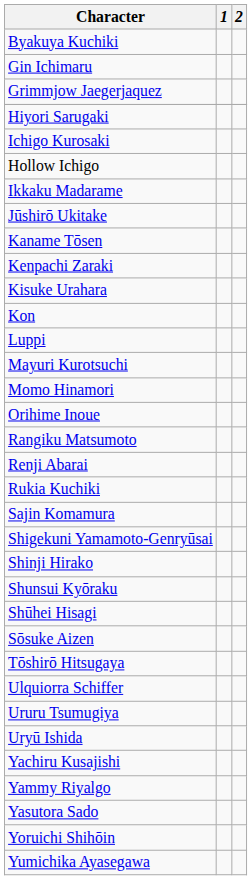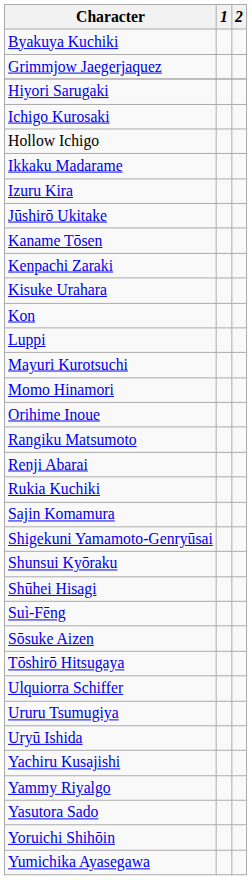 <table class="wikitable sortable">
 <tr>
 <th>Character</th>
 <th><em>1</em></th>
 <th><em>2</em></th>
 </tr>
 <tr>
 <td><a href='#'>Byakuya Kuchiki</a></td>
-<td></td>
-<td></td>
-</tr>
-<tr>
-<td><a href='#'>Gin Ichimaru</a></td>
 <td></td>
 <td></td>
 </tr>
 <tr>
 <td><a href='#'>Grimmjow Jaegerjaquez</a></td>
 <td></td>
 <td></td>
 </tr>
 <tr>
 </tr>
 <tr>
 <td><a href='#'>Hiyori Sarugaki</a></td>
 <td></td>
 <td></td>
 </tr>
 <tr>
 <td><a href='#'>Ichigo Kurosaki</a></td>
 <td></td>
 <td></td>
 </tr>
 <tr>
 <td>Hollow Ichigo</td>
 <td></td>
 <td></td>
 </tr>
 <tr>
 <td><a href='#'>Ikkaku Madarame</a></td>
+<td></td>
+<td></td>
+</tr>
+<tr>
+<td><a href='#'>Izuru Kira</a></td>
 <td></td>
 <td></td>
 </tr>
 <tr>
 <td><a href='#'>Jūshirō Ukitake</a></td>
 <td></td>
 <td></td>
 </tr>
 <tr>
 <td><a href='#'>Kaname Tōsen</a></td>
 <td></td>
 <td></td>
 </tr>
 <tr>
 <td><a href='#'>Kenpachi Zaraki</a></td>
 <td></td>
 <td></td>
 </tr>
 <tr>
 <td><a href='#'>Kisuke Urahara</a></td>
 <td></td>
 <td></td>
 </tr>
 <tr>
 <td><a href='#'>Kon</a></td>
 <td></td>
 <td></td>
 </tr>
 <tr>
 <td><a href='#'>Luppi</a></td>
 <td></td>
 <td></td>
 </tr>
 <tr>
 <td><a href='#'>Mayuri Kurotsuchi</a></td>
 <td></td>
 <td></td>
 </tr>
 <tr>
 <td><a href='#'>Momo Hinamori</a></td>
 <td></td>
 <td></td>
 </tr>
 <tr>
 <td><a href='#'>Orihime Inoue</a></td>
 <td></td>
 <td></td>
 </tr>
 <tr>
 <td><a href='#'>Rangiku Matsumoto</a></td>
 <td></td>
 <td></td>
 </tr>
 <tr>
 <td><a href='#'>Renji Abarai</a></td>
 <td></td>
 <td></td>
 </tr>
 <tr>
 <td><a href='#'>Rukia Kuchiki</a></td>
 <td></td>
 <td></td>
 </tr>
 <tr>
 <td><a href='#'>Sajin Komamura</a></td>
 <td></td>
 <td></td>
 </tr>
 <tr>
 <td><a href='#'>Shigekuni Yamamoto-Genryūsai</a></td>
 <td></td>
 <td></td>
 </tr>
 <tr>
-<td><a href='#'>Shinji Hirako</a></td>
-<td></td>
-<td></td>
-</tr>
-<tr>
 <td><a href='#'>Shunsui Kyōraku</a></td>
 <td></td>
 <td></td>
 </tr>
 <tr>
 <td><a href='#'>Shūhei Hisagi</a></td>
+<td></td>
+<td></td>
+</tr>
+<tr>
+<td><a href='#'>Suì-Fēng</a></td>
 <td></td>
 <td></td>
 </tr>
 <tr>
 <td><a href='#'>Sōsuke Aizen</a></td>
 <td></td>
 <td></td>
 </tr>
 <tr>
 <td><a href='#'>Tōshirō Hitsugaya</a></td>
 <td></td>
 <td></td>
 </tr>
 <tr>
 <td><a href='#'>Ulquiorra Schiffer</a></td>
 <td></td>
 <td></td>
 </tr>
 <tr>
 <td><a href='#'>Ururu Tsumugiya</a></td>
 <td></td>
 <td></td>
 </tr>
 <tr>
 <td><a href='#'>Uryū Ishida</a></td>
 <td></td>
 <td></td>
 </tr>
 <tr>
 <td><a href='#'>Yachiru Kusajishi</a></td>
 <td></td>
 <td></td>
 </tr>
 <tr>
 <td><a href='#'>Yammy Riyalgo</a></td>
 <td></td>
 <td></td>
 </tr>
 <tr>
 <td><a href='#'>Yasutora Sado</a></td>
 <td></td>
 <td></td>
 </tr>
 <tr>
 <td><a href='#'>Yoruichi Shihōin</a></td>
 <td></td>
 <td></td>
 </tr>
 <tr>
 <td><a href='#'>Yumichika Ayasegawa</a></td>
 <td></td>
 <td></td>
 </tr>
 </table>
